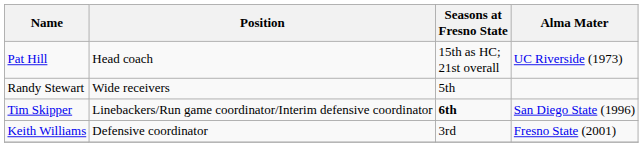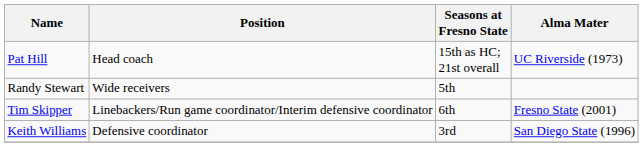 <table class="wikitable" border="1" style="font-size:90%;">
 <tr>
 <th>Name</th>
 <th>Position</th>
 <th>Seasons at<br>Fresno State</th>
 <th>Alma Mater</th>
 </tr>
 <tr>
 <td><a href='#'>Pat Hill</a></td>
 <td>Head coach</td>
 <td>15th as HC;<br>21st overall</td>
 <td><a href='#'>UC Riverside</a> (1973)</td>
 </tr>
 <tr>
 <td>Randy Stewart</td>
 <td>Wide receivers</td>
 <td>5th</td>
 <td></td>
 </tr>
 <tr>
 <td><a href='#'>Tim Skipper</a></td>
 <td>Linebackers/Run game coordinator/Interim defensive coordinator</td>
-<td><strong>6th</strong></td>
-<td><a href='#'>San Diego State</a> (1996)</td>
+<td>6th</td>
+<td><a href='#'>Fresno State</a> (2001)</td>
 </tr>
 <tr>
 <td><a href='#'>Keith Williams</a></td>
 <td>Defensive coordinator</td>
 <td>3rd</td>
-<td><a href='#'>Fresno State</a> (2001)</td>
+<td><a href='#'>San Diego State</a> (1996)</td>
 </tr>
 <tr>
 </tr>
 </table>
